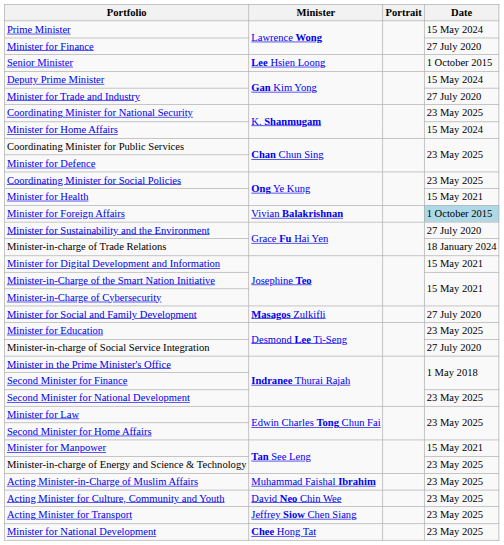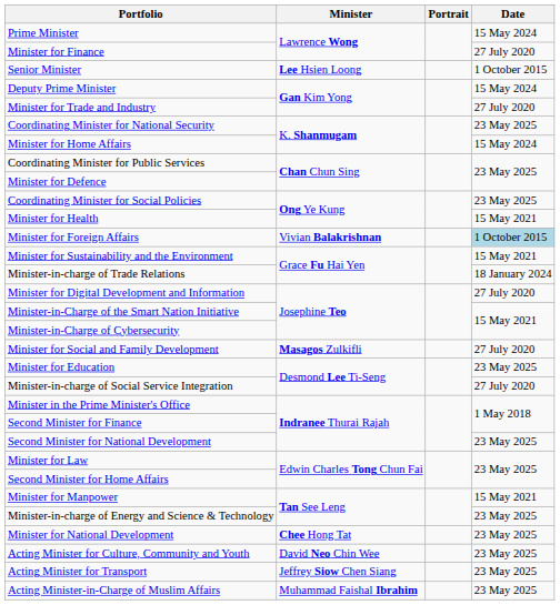 <table class="wikitable" style="margin: 1em auto 1em auto">
 <tr>
 <th>Portfolio</th>
 <th>Minister</th>
 <th>Portrait</th>
 <th>Date</th>
 </tr>
 <tr>
 <td><a href='#'>Prime Minister</a></td>
 <td rowspan="2"><a href='#'>Lawrence <strong>Wong</strong></a></td>
 <td rowspan="2"></td>
 <td>15 May 2024</td>
 </tr>
 <tr>
 <td><a href='#'>Minister for Finance</a></td>
 <td>27 July 2020</td>
 </tr>
 <tr>
 <td><a href='#'>Senior Minister</a></td>
 <td><a href='#'><strong>Lee</strong> Hsien Loong</a></td>
 <td></td>
 <td>1 October 2015</td>
 </tr>
 <tr>
 <td><a href='#'>Deputy Prime Minister</a></td>
 <td rowspan="2"><a href='#'><strong>Gan</strong> Kim Yong</a></td>
 <td rowspan="2"></td>
 <td>15 May 2024</td>
 </tr>
 <tr>
 <td><a href='#'>Minister for Trade and Industry</a></td>
 <td>27 July 2020</td>
 </tr>
 <tr>
 <td><a href='#'>Coordinating Minister for National Security</a></td>
 <td rowspan="2"><a href='#'>K. <strong>Shanmugam</strong></a></td>
 <td rowspan="2"></td>
 <td>23 May 2025</td>
 </tr>
 <tr>
 <td><a href='#'>Minister for Home Affairs</a></td>
 <td>15 May 2024</td>
 </tr>
 <tr>
 <td>Coordinating Minister for Public Services</td>
 <td rowspan="2"><a href='#'><strong>Chan</strong> Chun Sing</a></td>
 <td rowspan="2"></td>
 <td rowspan="2">23 May 2025</td>
 </tr>
 <tr>
 <td><a href='#'>Minister for Defence</a></td>
 </tr>
 <tr>
 <td><a href='#'>Coordinating Minister for Social Policies</a></td>
 <td rowspan="2"><a href='#'><strong>Ong</strong> Ye Kung</a></td>
 <td rowspan="2"></td>
 <td>23 May 2025</td>
 </tr>
 <tr>
 <td><a href='#'>Minister for Health</a></td>
 <td>15 May 2021</td>
 </tr>
 <tr>
 <td><a href='#'>Minister for Foreign Affairs</a></td>
 <td><a href='#'>Vivian <strong>Balakrishnan</strong></a></td>
 <td></td>
 <td style="background: lightblue;">1 October 2015</td>
 </tr>
 <tr>
 <td><a href='#'>Minister for Sustainability and the Environment</a></td>
 <td rowspan="2"><a href='#'>Grace <strong>Fu</strong> Hai Yen</a></td>
 <td rowspan="2"></td>
-<td>27 July 2020</td>
+<td>15 May 2021</td>
 </tr>
 <tr>
 <td>Minister-in-charge of Trade Relations</td>
 <td>18 January 2024</td>
 </tr>
 <tr>
 <td><a href='#'>Minister for Digital Development and Information</a></td>
 <td rowspan="3"><a href='#'>Josephine <strong>Teo</strong></a></td>
 <td rowspan="3"></td>
-<td>15 May 2021</td>
+<td>27 July 2020</td>
 </tr>
 <tr>
 <td><a href='#'>Minister-in-Charge of the Smart Nation Initiative</a></td>
 <td rowspan="2">15 May 2021</td>
 </tr>
 <tr>
 <td><a href='#'>Minister-in-Charge of Cybersecurity</a></td>
 </tr>
 <tr>
 <td><a href='#'>Minister for Social and Family Development</a></td>
 <td><a href='#'><strong>Masagos</strong> Zulkifli</a></td>
 <td></td>
 <td>27 July 2020</td>
 </tr>
 <tr>
 <td><a href='#'>Minister for Education</a></td>
 <td rowspan=2><a href='#'>Desmond <strong>Lee</strong> Ti-Seng</a></td>
 <td rowspan=2></td>
 <td>23 May 2025</td>
 </tr>
 <tr>
 <td>Minister-in-charge of Social Service Integration</td>
 <td>27 July 2020</td>
 </tr>
 <tr>
 <td><a href='#'>Minister in the Prime Minister's Office</a></td>
 <td rowspan="3"><a href='#'><strong>Indranee</strong> Thurai Rajah</a></td>
 <td rowspan="3"></td>
 <td rowspan="2">1 May 2018</td>
 </tr>
 <tr>
 <td><a href='#'>Second Minister for Finance</a></td>
 </tr>
 <tr>
 <td><a href='#'>Second Minister for National Development</a></td>
 <td>23 May 2025</td>
 </tr>
 <tr>
 <td><a href='#'>Minister for Law</a></td>
 <td rowspan="2"><a href='#'>Edwin Charles <strong>Tong</strong> Chun Fai</a></td>
 <td rowspan="2"></td>
 <td rowspan="2">23 May 2025</td>
 </tr>
 <tr>
 <td><a href='#'>Second Minister for Home Affairs</a></td>
 </tr>
 <tr>
 <td><a href='#'>Minister for Manpower</a></td>
 <td rowspan="2"><a href='#'><strong>Tan</strong> See Leng</a></td>
 <td rowspan="2"></td>
 <td>15 May 2021</td>
 </tr>
 <tr>
 <td>Minister-in-charge of Energy and Science & Technology</td>
 <td>23 May 2025</td>
 </tr>
 <tr>
-<td><a href='#'>Acting Minister-in-Charge of Muslim Affairs</a></td>
-<td><a href='#'>Muhammad Faishal <strong>Ibrahim</strong></a></td>
+<td><a href='#'>Minister for National Development</a></td>
+<td><a href='#'><strong>Chee</strong> Hong Tat</a></td>
 <td></td>
 <td>23 May 2025</td>
 </tr>
 <tr>
 <td><a href='#'>Acting Minister for Culture, Community and Youth</a></td>
 <td><a href='#'>David <strong>Neo</strong> Chin Wee</a></td>
 <td></td>
 <td>23 May 2025</td>
 </tr>
 <tr>
 <td><a href='#'>Acting Minister for Transport</a></td>
 <td><a href='#'>Jeffrey <strong>Siow</strong> Chen Siang</a></td>
 <td></td>
 <td>23 May 2025</td>
 </tr>
 <tr>
-<td><a href='#'>Minister for National Development</a></td>
-<td><a href='#'><strong>Chee</strong> Hong Tat</a></td>
+<td><a href='#'>Acting Minister-in-Charge of Muslim Affairs</a></td>
+<td><a href='#'>Muhammad Faishal <strong>Ibrahim</strong></a></td>
 <td></td>
 <td>23 May 2025</td>
 </tr>
 </table>
